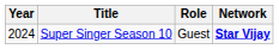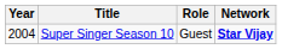 <table class="wikitable">
 <tr>
 <th>Year</th>
 <th>Title</th>
 <th>Role</th>
 <th>Network</th>
 </tr>
 <tr>
-<td>2024</td>
+<td>2004</td>
 <td><a href='#'>Super Singer Season 10</a></td>
 <td>Guest</td>
 <td><strong><a href='#'>Star Vijay</a></strong></td>
 </tr>
 </table>
